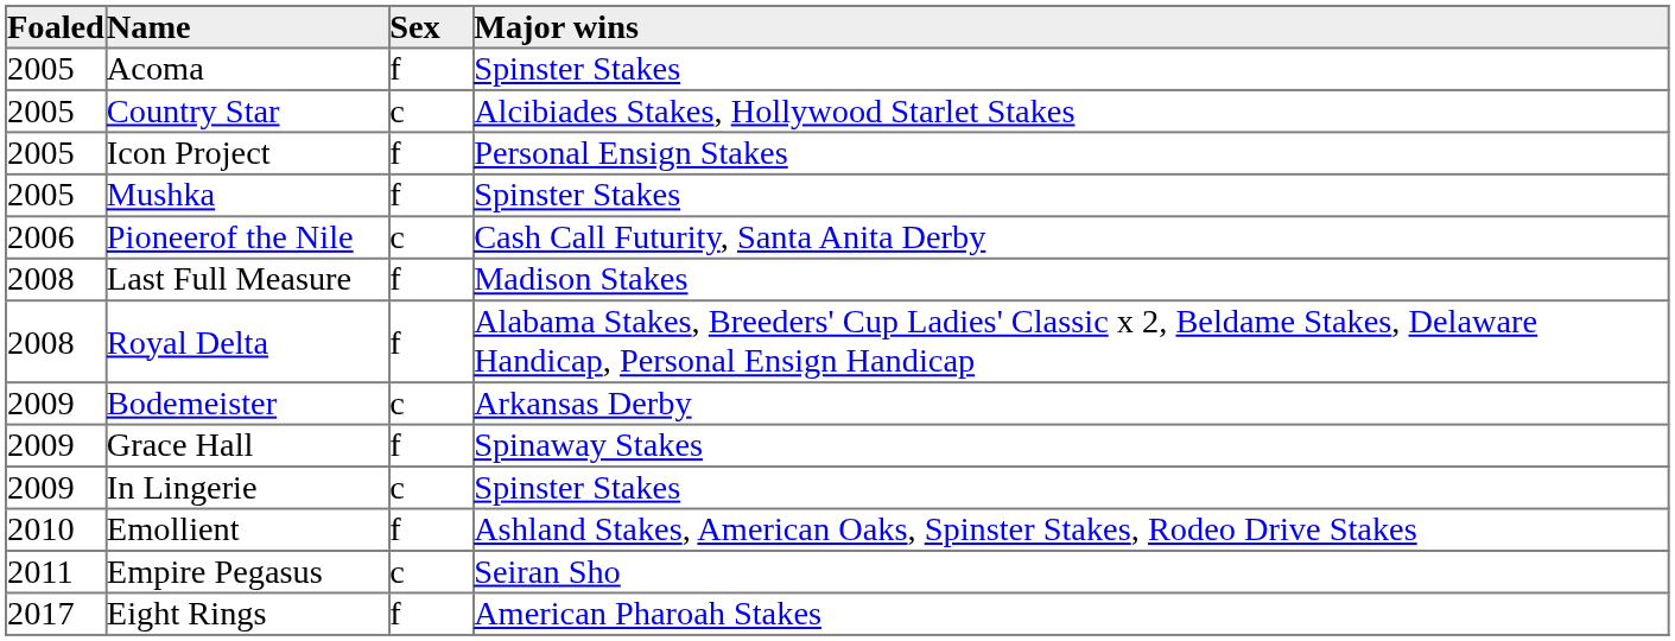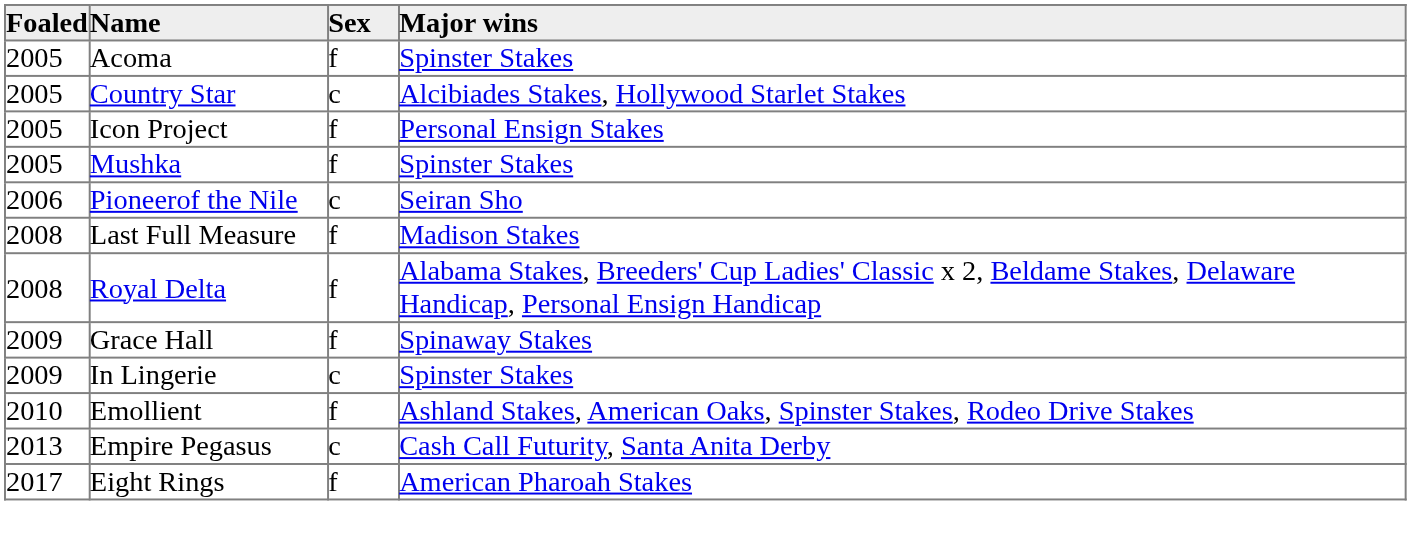 <table border="1" cellpadding="0" style="border-collapse: collapse; font-size:90%">
 <tr bgcolor="#eeeeee">
 <td width="35px"><strong>Foaled</strong></td>
 <td width="120px"><strong>Name</strong></td>
 <td width="35px"><strong>Sex</strong></td>
 <td width="510px"><strong>Major wins</strong></td>
 </tr>
 <tr>
 <td>2005</td>
 <td>Acoma</td>
 <td>f</td>
 <td><a href='#'>Spinster Stakes</a></td>
 </tr>
 <tr>
 <td>2005</td>
 <td><a href='#'>Country Star</a></td>
 <td>c</td>
 <td><a href='#'>Alcibiades Stakes</a>, <a href='#'>Hollywood Starlet Stakes</a></td>
 </tr>
 <tr>
 <td>2005</td>
 <td>Icon Project</td>
 <td>f</td>
 <td><a href='#'>Personal Ensign Stakes</a></td>
 </tr>
 <tr>
 <td>2005</td>
 <td><a href='#'>Mushka</a></td>
 <td>f</td>
 <td><a href='#'>Spinster Stakes</a></td>
 </tr>
 <tr>
 <td>2006</td>
 <td><a href='#'>Pioneerof the Nile</a></td>
 <td>c</td>
-<td><a href='#'>Cash Call Futurity</a>, <a href='#'>Santa Anita Derby</a></td>
+<td><a href='#'>Seiran Sho</a></td>
 </tr>
 <tr>
 <td>2008</td>
 <td>Last Full Measure</td>
 <td>f</td>
 <td><a href='#'>Madison Stakes</a></td>
 </tr>
 <tr>
 <td>2008</td>
 <td><a href='#'>Royal Delta</a></td>
 <td>f</td>
 <td><a href='#'>Alabama Stakes</a>, <a href='#'>Breeders' Cup Ladies' Classic</a> x 2, <a href='#'>Beldame Stakes</a>, <a href='#'>Delaware Handicap</a>, <a href='#'>Personal Ensign Handicap</a></td>
-</tr>
-<tr>
-<td>2009</td>
-<td><a href='#'>Bodemeister</a></td>
-<td>c</td>
-<td><a href='#'>Arkansas Derby</a></td>
 </tr>
 <tr>
 <td>2009</td>
 <td>Grace Hall</td>
 <td>f</td>
 <td><a href='#'>Spinaway Stakes</a></td>
 </tr>
 <tr>
 <td>2009</td>
 <td>In Lingerie</td>
 <td>c</td>
 <td><a href='#'>Spinster Stakes</a></td>
 </tr>
 <tr>
 <td>2010</td>
 <td>Emollient</td>
 <td>f</td>
 <td><a href='#'>Ashland Stakes</a>, <a href='#'>American Oaks</a>, <a href='#'>Spinster Stakes</a>, <a href='#'>Rodeo Drive Stakes</a></td>
 </tr>
 <tr>
-<td>2011</td>
+<td>2013</td>
 <td>Empire Pegasus</td>
 <td>c</td>
-<td><a href='#'>Seiran Sho</a></td>
+<td><a href='#'>Cash Call Futurity</a>, <a href='#'>Santa Anita Derby</a></td>
 </tr>
 <tr>
 <td>2017</td>
 <td>Eight Rings</td>
 <td>f</td>
 <td><a href='#'>American Pharoah Stakes</a></td>
 </tr>
 </table>
